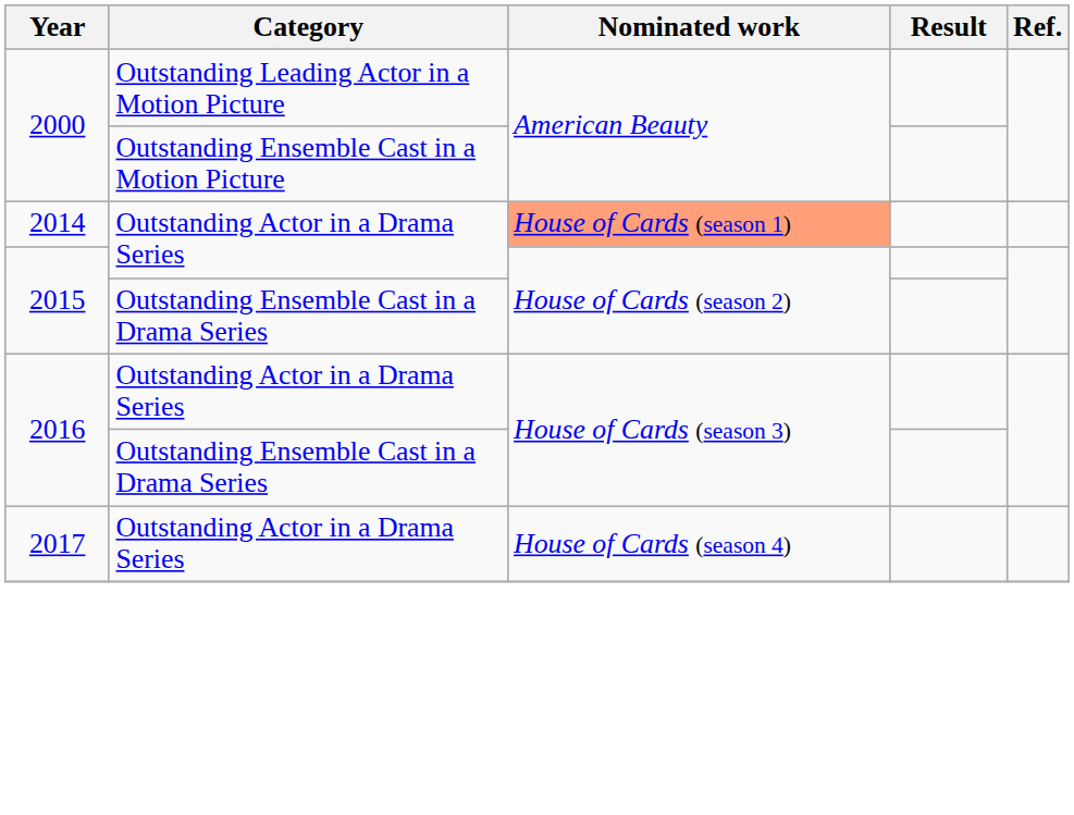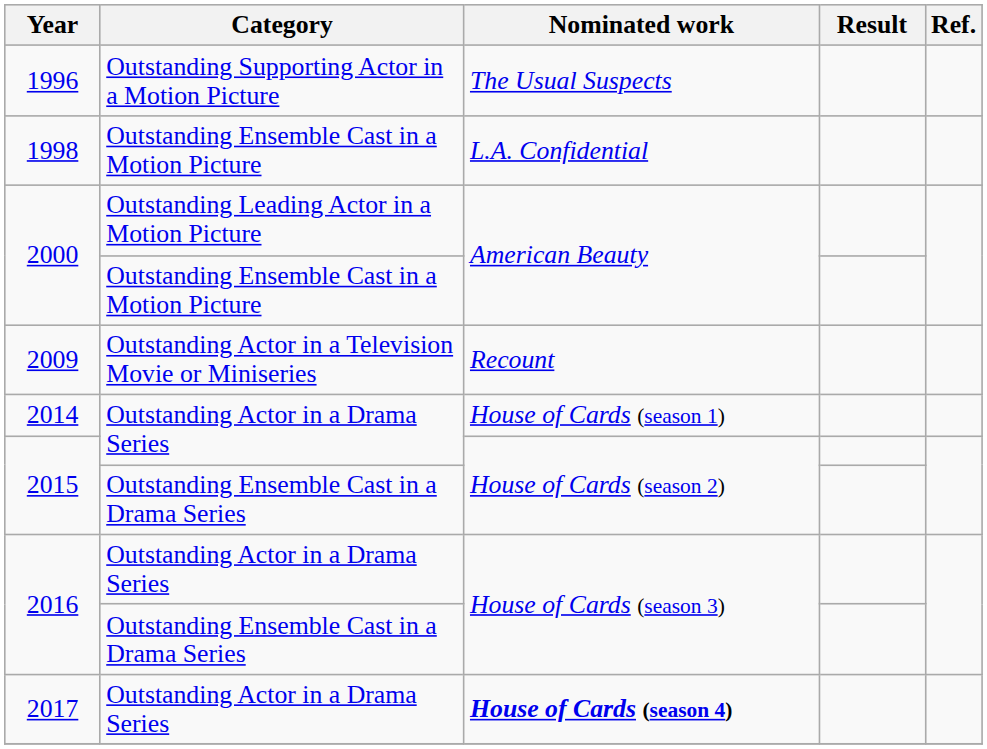 <table class=wikitable>
 <tr>
 <th scope="col" style="width:5em;">Year</th>
 <th scope="col" style="width:26em;">Category</th>
 <th scope="col" style="width:25em;">Nominated work</th>
 <th scope="col" style="width:5em;">Result</th>
 <th>Ref.</th>
+</tr>
+<tr>
+<td style="text-align:center;"><a href='#'>1996</a></td>
+<td><a href='#'>Outstanding Supporting Actor in a Motion Picture</a></td>
+<td><em><a href='#'>The Usual Suspects</a></em></td>
+<td></td>
+<td></td>
+</tr>
+<tr>
+<td style="text-align:center;"><a href='#'>1998</a></td>
+<td><a href='#'>Outstanding Ensemble Cast in a Motion Picture</a></td>
+<td><em><a href='#'>L.A. Confidential</a></em></td>
+<td></td>
+<td></td>
 </tr>
 <tr>
 <td style="text-align:center;", rowspan="2"><a href='#'>2000</a></td>
 <td><a href='#'>Outstanding Leading Actor in a Motion Picture</a></td>
 <td rowspan="2"><em><a href='#'>American Beauty</a></em></td>
 <td></td>
 <td rowspan=2></td>
 </tr>
 <tr>
 <td><a href='#'>Outstanding Ensemble Cast in a Motion Picture</a></td>
 <td></td>
 </tr>
 <tr>
+<td style="text-align:center;"><a href='#'>2009</a></td>
+<td><a href='#'>Outstanding Actor in a Television Movie or Miniseries</a></td>
+<td><em><a href='#'>Recount</a></em></td>
+<td></td>
+<td></td>
+</tr>
+<tr>
 <td style="text-align:center;"><a href='#'>2014</a></td>
 <td rowspan=2><a href='#'>Outstanding Actor in a Drama Series</a></td>
-<td style="background: lightsalmon;"><em><a href='#'>House of Cards</a></em> <small> (<a href='#'>season 1</a>) </small></td>
+<td><em><a href='#'>House of Cards</a></em> <small> (<a href='#'>season 1</a>) </small></td>
 <td></td>
 <td></td>
 </tr>
 <tr>
 <td style="text-align:center;", rowspan="2"><a href='#'>2015</a></td>
 <td rowspan=2><em><a href='#'>House of Cards</a></em> <small> (<a href='#'>season 2</a>) </small></td>
 <td></td>
 <td rowspan=2></td>
 </tr>
 <tr>
 <td><a href='#'>Outstanding Ensemble Cast in a Drama Series</a></td>
 <td></td>
 </tr>
 <tr>
 <td style="text-align:center;", rowspan="2"><a href='#'>2016</a></td>
 <td><a href='#'>Outstanding Actor in a Drama Series</a></td>
 <td rowspan=2><em><a href='#'>House of Cards</a></em> <small> (<a href='#'>season 3</a>) </small></td>
 <td></td>
 <td rowspan=2></td>
 </tr>
 <tr>
 <td><a href='#'>Outstanding Ensemble Cast in a Drama Series</a></td>
 <td></td>
 </tr>
 <tr>
 <td style="text-align:center;"><a href='#'>2017</a></td>
 <td><a href='#'>Outstanding Actor in a Drama Series</a></td>
-<td><em><a href='#'>House of Cards</a></em> <small> (<a href='#'>season 4</a>) </small></td>
+<td><strong><em><a href='#'>House of Cards</a></em> <small> (<a href='#'>season 4</a>) </small></strong></td>
 <td></td>
 <td></td>
 </tr>
 <tr>
 </tr>
 </table>
